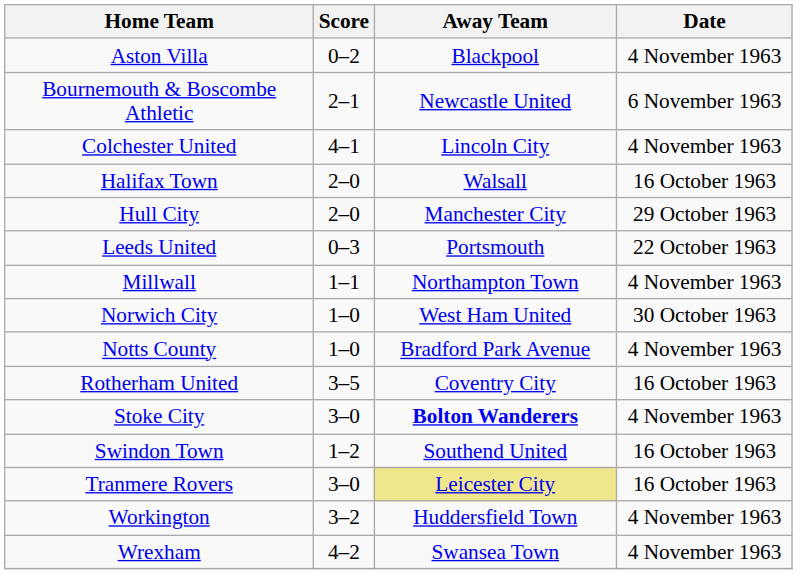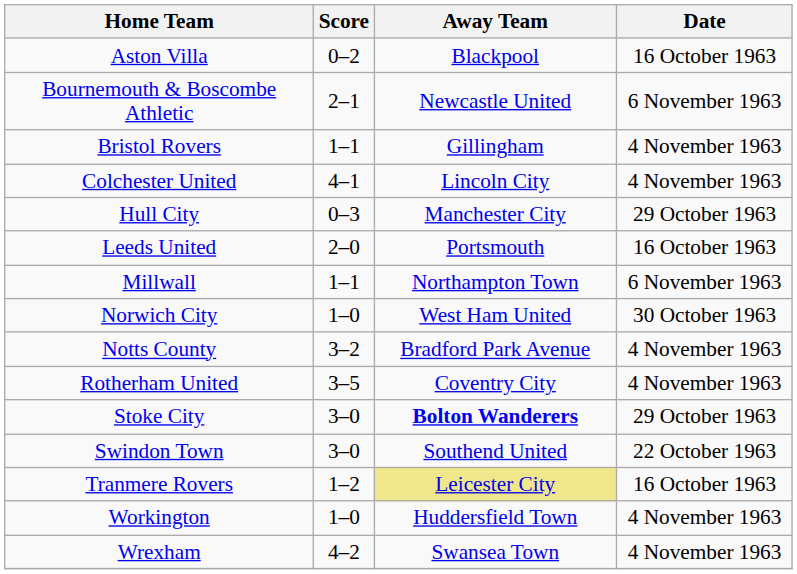 <table class="wikitable" style="text-align:center;">
 <tr>
 <th width=225>Home Team</th>
 <th width=20>Score</th>
 <th width=175>Away Team</th>
 <th width=125>Date</th>
 </tr>
 <tr>
 <td><a href='#'>Aston Villa</a></td>
 <td>0–2</td>
 <td><a href='#'>Blackpool</a></td>
-<td>4 November 1963</td>
+<td>16 October 1963</td>
 </tr>
 <tr>
 <td><a href='#'>Bournemouth & Boscombe Athletic</a></td>
 <td>2–1</td>
 <td><a href='#'>Newcastle United</a></td>
 <td>6 November 1963</td>
 </tr>
 <tr>
+<td><a href='#'>Bristol Rovers</a></td>
+<td>1–1</td>
+<td><a href='#'>Gillingham</a></td>
+<td>4 November 1963</td>
+</tr>
+<tr>
 <td><a href='#'>Colchester United</a></td>
 <td>4–1</td>
 <td><a href='#'>Lincoln City</a></td>
 <td>4 November 1963</td>
 </tr>
 <tr>
-<td><a href='#'>Halifax Town</a></td>
-<td>2–0</td>
-<td><a href='#'>Walsall</a></td>
-<td>16 October 1963</td>
-</tr>
-<tr>
 <td><a href='#'>Hull City</a></td>
-<td>2–0</td>
+<td>0–3</td>
 <td><a href='#'>Manchester City</a></td>
 <td>29 October 1963</td>
 </tr>
 <tr>
 <td><a href='#'>Leeds United</a></td>
-<td>0–3</td>
+<td>2–0</td>
 <td><a href='#'>Portsmouth</a></td>
-<td>22 October 1963</td>
+<td>16 October 1963</td>
 </tr>
 <tr>
 <td><a href='#'>Millwall</a></td>
 <td>1–1</td>
 <td><a href='#'>Northampton Town</a></td>
-<td>4 November 1963</td>
+<td>6 November 1963</td>
 </tr>
 <tr>
 <td><a href='#'>Norwich City</a></td>
 <td>1–0</td>
 <td><a href='#'>West Ham United</a></td>
 <td>30 October 1963</td>
 </tr>
 <tr>
 <td><a href='#'>Notts County</a></td>
-<td>1–0</td>
+<td>3–2</td>
 <td><a href='#'>Bradford Park Avenue</a></td>
 <td>4 November 1963</td>
 </tr>
 <tr>
 <td><a href='#'>Rotherham United</a></td>
 <td>3–5</td>
 <td><a href='#'>Coventry City</a></td>
-<td>16 October 1963</td>
+<td>4 November 1963</td>
 </tr>
 <tr>
 <td><a href='#'>Stoke City</a></td>
 <td>3–0</td>
 <td><strong><a href='#'>Bolton Wanderers</a></strong></td>
-<td>4 November 1963</td>
+<td>29 October 1963</td>
 </tr>
 <tr>
 <td><a href='#'>Swindon Town</a></td>
-<td>1–2</td>
+<td>3–0</td>
 <td><a href='#'>Southend United</a></td>
-<td>16 October 1963</td>
+<td>22 October 1963</td>
 </tr>
 <tr>
 <td><a href='#'>Tranmere Rovers</a></td>
-<td>3–0</td>
+<td>1–2</td>
 <td style="background: khaki;"><a href='#'>Leicester City</a></td>
 <td>16 October 1963</td>
 </tr>
 <tr>
 <td><a href='#'>Workington</a></td>
-<td>3–2</td>
+<td>1–0</td>
 <td><a href='#'>Huddersfield Town</a></td>
 <td>4 November 1963</td>
 </tr>
 <tr>
 <td><a href='#'>Wrexham</a></td>
 <td>4–2</td>
 <td><a href='#'>Swansea Town</a></td>
 <td>4 November 1963</td>
 </tr>
 <tr>
 </tr>
 </table>
